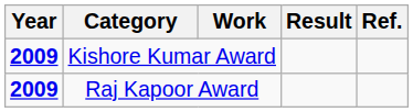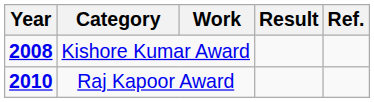 <table class="wikitable" style="text-align:center;">
 <tr>
 <th>Year</th>
 <th>Category</th>
 <th>Work</th>
 <th>Result</th>
 <th>Ref.</th>
 </tr>
 <tr>
-<td><strong><a href='#'>2009</a></strong></td>
+<td><strong><a href='#'>2008</a></strong></td>
 <td colspan="2"><a href='#'>Kishore Kumar Award</a></td>
 <td></td>
 <td></td>
 </tr>
 <tr>
-<td><strong><a href='#'>2009</a></strong></td>
+<td><strong><a href='#'>2010</a></strong></td>
 <td colspan="2"><a href='#'>Raj Kapoor Award</a></td>
 <td></td>
 <td></td>
 </tr>
 </table>
